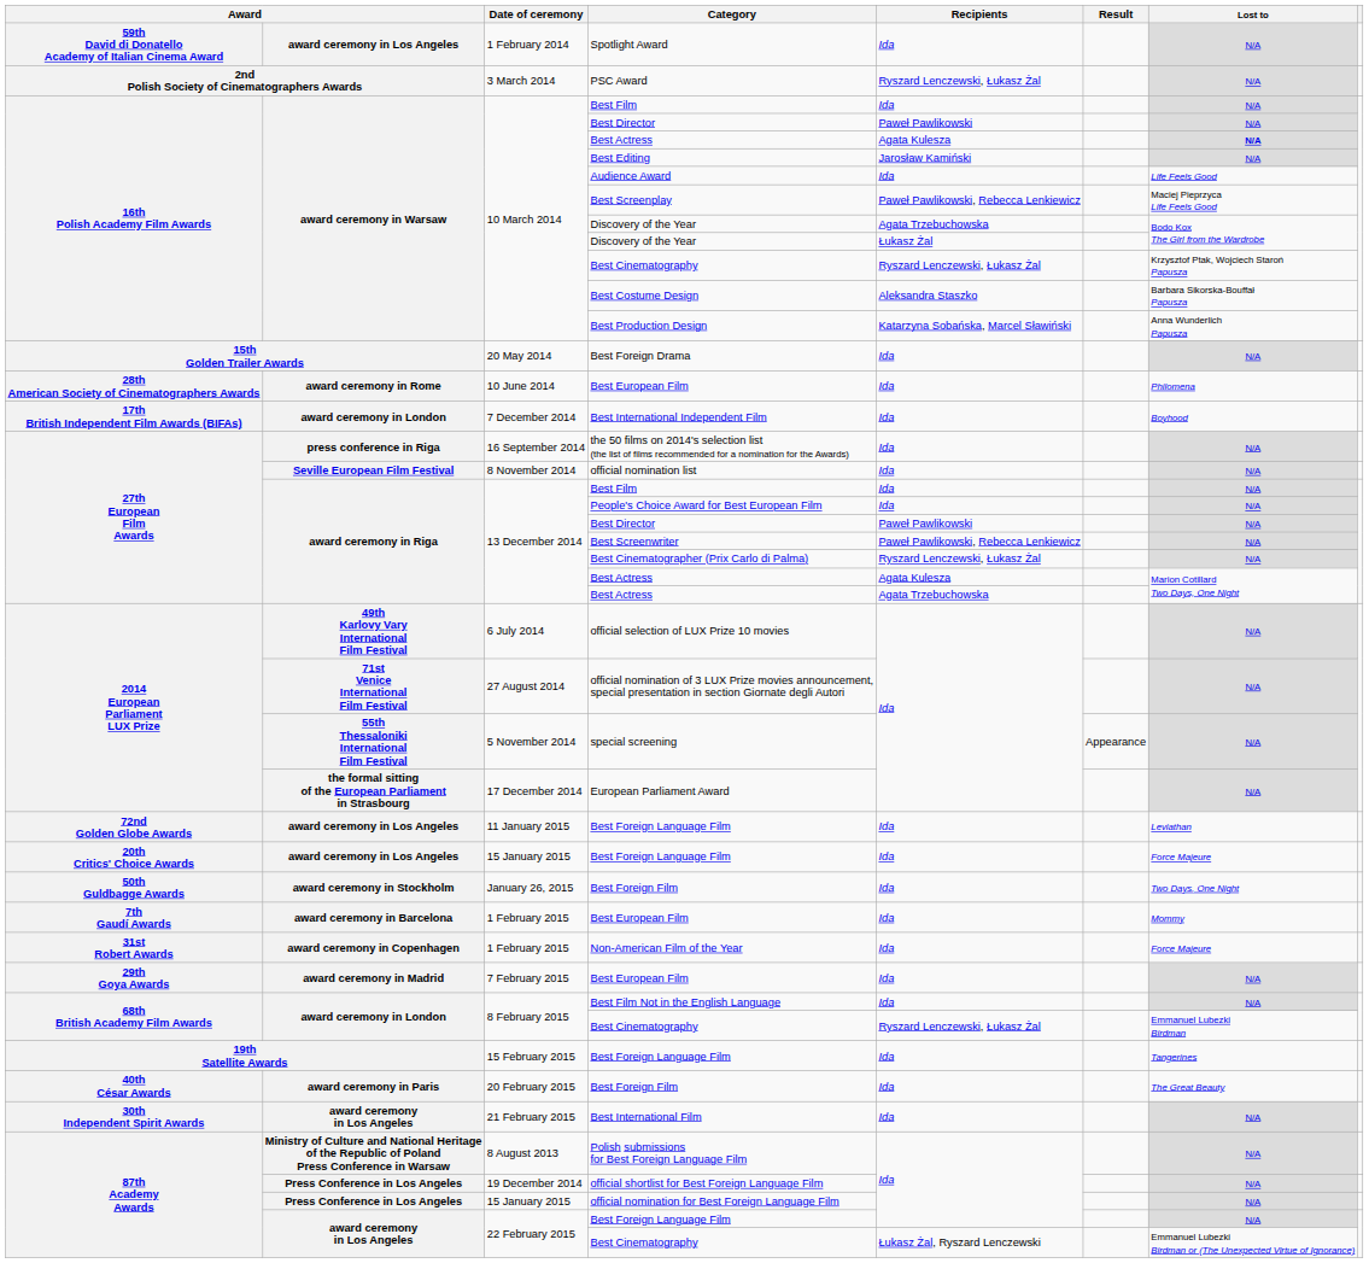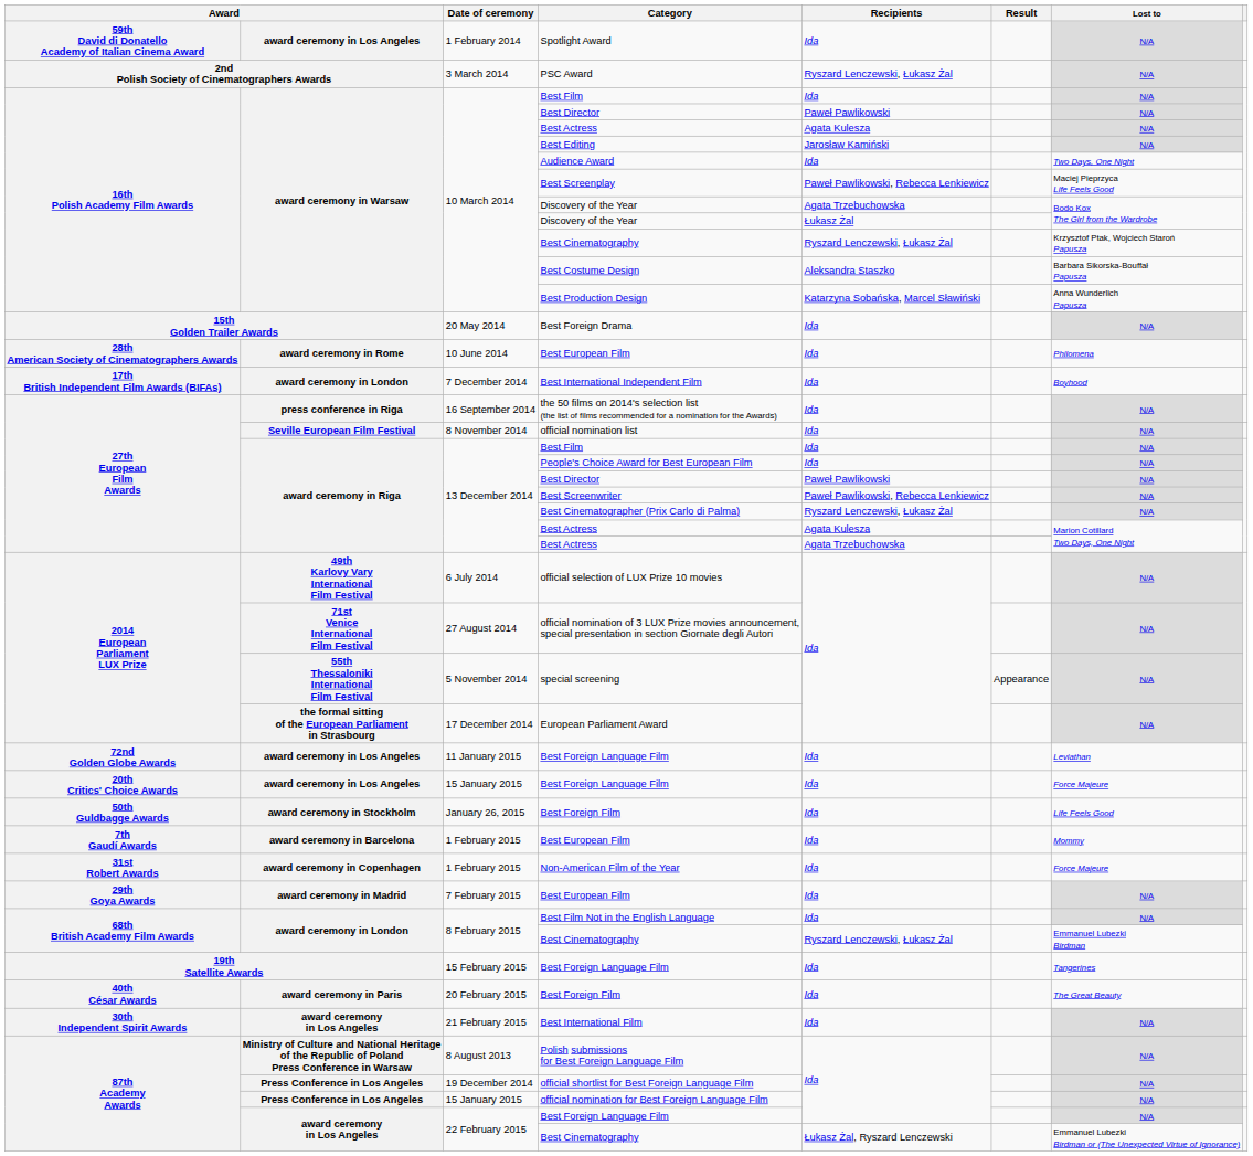 <table class="wikitable plainrowheaders sortable" style="font-size: 95%;">
 <tr>
 <th scope="col" colspan="2">Award</th>
 <th scope="col">Date of ceremony</th>
 <th scope="col">Category</th>
 <th scope="col">Recipients</th>
 <th scope="col">Result</th>
 <th scope="col"><small>Lost to</small></th>
 <th scope="col" class="unsortable"></th>
 </tr>
 <tr>
 <th scope="row"><a href='#'>59th <br>David di Donatello <br>Academy of Italian Cinema Award</a></th>
 <th scope="row">award ceremony in Los Angeles</th>
 <td scope="row">1 February 2014</td>
 <td>Spotlight Award</td>
 <td><em><a href='#'>Ida</a></em></td>
 <td></td>
 <td style="background:#dcdcdc; text-align:center;"><small><a href='#'>N/A</a></small></td>
 <td style="text-align:center;"></td>
 </tr>
 <tr>
 <th scope="row" colspan="2">2nd <br>Polish Society of Cinematographers Awards</th>
 <td scope="row">3 March 2014</td>
 <td>PSC Award</td>
 <td><a href='#'>Ryszard Lenczewski</a>, <a href='#'>Łukasz Żal</a></td>
 <td></td>
 <td style="background:#dcdcdc; text-align:center;"><small><a href='#'>N/A</a></small></td>
 <td style="text-align:center;"></td>
 </tr>
 <tr>
 <th scope="row" rowspan="11"><a href='#'>16th <br>Polish Academy Film Awards</a></th>
 <th scope="row" rowspan="11">award ceremony in Warsaw</th>
 <td scope="row" rowspan="11">10 March 2014</td>
 <td><a href='#'>Best Film</a></td>
 <td><em><a href='#'>Ida</a></em></td>
 <td></td>
 <td style="background:#dcdcdc; text-align:center;"><small><a href='#'>N/A</a></small></td>
 <td style="text-align:center;" rowspan="11"></td>
 </tr>
 <tr>
 <td><a href='#'>Best Director</a></td>
 <td><a href='#'>Paweł Pawlikowski</a></td>
 <td></td>
 <td style="background:#dcdcdc; text-align:center;"><small><a href='#'>N/A</a></small></td>
 </tr>
 <tr>
 <td><a href='#'>Best Actress</a></td>
 <td><a href='#'>Agata Kulesza</a></td>
 <td></td>
-<td style="background:#dcdcdc; text-align:center;"><strong><small><a href='#'>N/A</a></small></strong></td>
+<td style="background:#dcdcdc; text-align:center;"><small><a href='#'>N/A</a></small></td>
 </tr>
 <tr>
 <td><a href='#'>Best Editing</a></td>
 <td><a href='#'>Jarosław Kamiński</a></td>
 <td></td>
 <td style="background:#dcdcdc; text-align:center;"><small><a href='#'>N/A</a></small></td>
 </tr>
 <tr>
 <td><a href='#'>Audience Award</a></td>
 <td><em><a href='#'>Ida</a></em></td>
 <td></td>
-<td><small><em><a href='#'>Life Feels Good</a></em></small></td>
+<td><small><em><a href='#'>Two Days, One Night</a></em></small></td>
 </tr>
 <tr>
 <td><a href='#'>Best Screenplay</a></td>
 <td><a href='#'>Paweł Pawlikowski</a>, <a href='#'>Rebecca Lenkiewicz</a></td>
 <td></td>
 <td><small>Maciej Pieprzyca<br><em><a href='#'>Life Feels Good</a></em></small></td>
 </tr>
 <tr>
 <td>Discovery of the Year</td>
 <td><a href='#'>Agata Trzebuchowska</a></td>
 <td></td>
 <td rowspan="2"><small><a href='#'>Bodo Kox</a><br><em><a href='#'>The Girl from the Wardrobe</a></em></small></td>
 </tr>
 <tr>
 <td>Discovery of the Year</td>
 <td><a href='#'>Łukasz Żal</a></td>
 <td></td>
 </tr>
 <tr>
 <td><a href='#'>Best Cinematography</a></td>
 <td><a href='#'>Ryszard Lenczewski</a>, <a href='#'>Łukasz Żal</a></td>
 <td></td>
 <td><small>Krzysztof Ptak, Wojciech Staroń<br><em><a href='#'>Papusza</a></em></small></td>
 </tr>
 <tr>
 <td><a href='#'>Best Costume Design</a></td>
 <td><a href='#'>Aleksandra Staszko</a></td>
 <td></td>
 <td><small>Barbara Sikorska-Bouffał<br><em><a href='#'>Papusza</a></em></small></td>
 </tr>
 <tr>
 <td><a href='#'>Best Production Design</a></td>
 <td><a href='#'>Katarzyna Sobańska</a>, <a href='#'>Marcel Sławiński</a></td>
 <td></td>
 <td><small>Anna Wunderlich<br><em><a href='#'>Papusza</a></em></small></td>
 </tr>
 <tr>
 <th scope="row" colspan="2"><a href='#'>15th <br>Golden Trailer Awards</a></th>
 <td scope="row">20 May 2014</td>
 <td>Best Foreign Drama</td>
 <td><em><a href='#'>Ida</a></em></td>
 <td></td>
 <td style="background:#dcdcdc; text-align:center;"><small><a href='#'>N/A</a></small></td>
 <td style="text-align:center;"></td>
 </tr>
 <tr>
 <th scope="row"><a href='#'>28th <br>American Society of Cinematographers Awards</a></th>
 <th scope="row">award ceremony in Rome</th>
 <td scope="row">10 June 2014</td>
 <td><a href='#'>Best European Film</a></td>
 <td><em><a href='#'>Ida</a></em></td>
 <td></td>
 <td><small><em><a href='#'>Philomena</a></em></small></td>
 <td style="text-align:center;"></td>
 </tr>
 <tr>
 <th scope="row"><a href='#'>17th</a> <br><a href='#'>British Independent Film Awards (BIFAs)</a></th>
 <th scope="row">award ceremony in London</th>
 <td scope="row">7 December 2014</td>
 <td><a href='#'>Best International Independent Film</a></td>
 <td><em><a href='#'>Ida</a></em></td>
 <td></td>
 <td><small><em><a href='#'>Boyhood</a></em></small></td>
 <td style="text-align:center;"></td>
 </tr>
 <tr>
 <th scope="row" rowspan="9"><a href='#'>27th</a> <br><a href='#'>European <br>Film <br>Awards</a></th>
 <th scope="row">press conference in Riga</th>
 <td scope="row">16 September 2014</td>
 <td>the 50 films on 2014's selection list<br><small>(the list of films recommended for a nomination for the Awards)</small></td>
 <td><em><a href='#'>Ida</a></em></td>
 <td></td>
 <td style="background:#dcdcdc; text-align:center;"><small><a href='#'>N/A</a></small></td>
 <td style="text-align:center;"></td>
 </tr>
 <tr>
 <th scope="row"><a href='#'>Seville European Film Festival</a></th>
 <td scope="row">8 November 2014</td>
 <td>official nomination list</td>
 <td><em><a href='#'>Ida</a></em></td>
 <td></td>
 <td style="background:#dcdcdc; text-align:center;"><small><a href='#'>N/A</a></small></td>
 <td style="text-align:center;"></td>
 </tr>
 <tr>
 <th scope="row" rowspan="7">award ceremony in Riga</th>
 <td scope="row" rowspan="7">13 December 2014</td>
 <td><a href='#'>Best Film</a></td>
 <td><em><a href='#'>Ida</a></em></td>
 <td></td>
 <td style="background:#dcdcdc; text-align:center;"><small><a href='#'>N/A</a></small></td>
 <td style="text-align:center;" rowspan="7"></td>
 </tr>
 <tr>
 <td><a href='#'>People's Choice Award for Best European Film</a></td>
 <td><em><a href='#'>Ida</a></em></td>
 <td></td>
 <td style="background:#dcdcdc; text-align:center;"><small><a href='#'>N/A</a></small></td>
 </tr>
 <tr>
 <td><a href='#'>Best Director</a></td>
 <td><a href='#'>Paweł Pawlikowski</a></td>
 <td></td>
 <td style="background:#dcdcdc; text-align:center;"><small><a href='#'>N/A</a></small></td>
 </tr>
 <tr>
 <td><a href='#'>Best Screenwriter</a></td>
 <td><a href='#'>Paweł Pawlikowski</a>, <a href='#'>Rebecca Lenkiewicz</a></td>
 <td></td>
 <td style="background:#dcdcdc; text-align:center;"><small><a href='#'>N/A</a></small></td>
 </tr>
 <tr>
 <td><a href='#'>Best Cinematographer (Prix Carlo di Palma)</a></td>
 <td><a href='#'>Ryszard Lenczewski</a>, <a href='#'>Łukasz Żal</a></td>
 <td></td>
 <td style="background:#dcdcdc; text-align:center;"><small><a href='#'>N/A</a></small></td>
 </tr>
 <tr>
 <td><a href='#'>Best Actress</a></td>
 <td><a href='#'>Agata Kulesza</a></td>
 <td></td>
 <td rowspan="2"><small><a href='#'>Marion Cotillard</a><br><em><a href='#'>Two Days, One Night</a></em></small></td>
 </tr>
 <tr>
 <td><a href='#'>Best Actress</a></td>
 <td><a href='#'>Agata Trzebuchowska</a></td>
 <td></td>
 </tr>
 <tr>
 <th scope="row" rowspan="4"><a href='#'>2014 <br> European <br>Parliament <br>LUX Prize</a></th>
 <th scope="row"><a href='#'>49th <br>Karlovy Vary <br>International <br>Film Festival</a></th>
 <td scope="row">6 July 2014</td>
 <td>official selection of LUX Prize 10 movies</td>
 <td rowspan="4"><em><a href='#'>Ida</a></em></td>
 <td></td>
 <td style="background:#dcdcdc; text-align:center;"><small><a href='#'>N/A</a></small></td>
 <td style="text-align:center;" rowspan="4"></td>
 </tr>
 <tr>
 <th scope="row"><a href='#'>71st <br>Venice <br>International <br>Film Festival</a></th>
 <td>27 August 2014</td>
 <td>official nomination of 3 LUX Prize movies announcement, <br>special presentation in section Giornate degli Autori</td>
 <td></td>
 <td style="background:#dcdcdc; text-align:center;"><small><a href='#'>N/A</a></small></td>
 </tr>
 <tr>
 <th scope="row"><a href='#'>55th <br>Thessaloniki <br>International <br>Film Festival</a></th>
 <td>5 November 2014</td>
 <td>special screening</td>
 <td style="text-align:center;">Appearance</td>
 <td style="background:#dcdcdc; text-align:center;"><small><a href='#'>N/A</a></small></td>
 </tr>
 <tr>
 <th scope="row">the formal sitting <br>of the <a href='#'>European Parliament</a> <br>in Strasbourg</th>
 <td>17 December 2014</td>
 <td>European Parliament Award</td>
 <td></td>
 <td style="background:#dcdcdc; text-align:center;"><small><a href='#'>N/A</a></small></td>
 </tr>
 <tr>
 <th scope="row"><a href='#'>72nd</a> <br><a href='#'>Golden Globe Awards</a></th>
 <th scope="row">award ceremony in Los Angeles</th>
 <td scope="row">11 January 2015</td>
 <td><a href='#'>Best Foreign Language Film</a></td>
 <td><em><a href='#'>Ida</a></em></td>
 <td></td>
 <td><small><em><a href='#'>Leviathan</a></em></small></td>
 <td style="text-align:center;"></td>
 </tr>
 <tr>
 <th scope="row"><a href='#'>20th</a> <br><a href='#'>Critics' Choice Awards</a></th>
 <th scope="row">award ceremony in Los Angeles</th>
 <td scope="row">15 January 2015</td>
 <td><a href='#'>Best Foreign Language Film</a></td>
 <td><em><a href='#'>Ida</a></em></td>
 <td></td>
 <td><small> <em><a href='#'>Force Majeure</a></em></small></td>
 <td style="text-align:center;"></td>
 </tr>
 <tr>
 <th scope="row"><a href='#'>50th</a> <br><a href='#'>Guldbagge Awards</a></th>
 <th scope="row">award ceremony in Stockholm</th>
 <td scope="row">January 26, 2015</td>
 <td><a href='#'>Best Foreign Film</a></td>
 <td><em><a href='#'>Ida</a></em></td>
 <td></td>
-<td><small><em><a href='#'>Two Days, One Night</a></em></small></td>
+<td><small><em><a href='#'>Life Feels Good</a></em></small></td>
 <td style="text-align:center;"></td>
 </tr>
 <tr>
 <th scope="row"><a href='#'>7th</a> <br><a href='#'>Gaudí Awards</a></th>
 <th scope="row">award ceremony in Barcelona</th>
 <td scope="row">1 February 2015</td>
 <td><a href='#'>Best European Film</a></td>
 <td><em><a href='#'>Ida</a></em></td>
 <td></td>
 <td><small><em><a href='#'>Mommy</a></em></small></td>
 <td style="text-align:center;"></td>
 </tr>
 <tr>
 <th scope="row"><a href='#'>31st <br>Robert Awards</a></th>
 <th scope="row">award ceremony in Copenhagen</th>
 <td scope="row">1 February 2015</td>
 <td><a href='#'>Non-American Film of the Year</a></td>
 <td><em><a href='#'>Ida</a></em></td>
 <td></td>
 <td><small><em><a href='#'>Force Majeure</a></em></small></td>
 <td style="text-align:center;"></td>
 </tr>
 <tr>
 <th scope="row"><a href='#'>29th</a> <br><a href='#'>Goya Awards</a></th>
 <th scope="row">award ceremony in Madrid</th>
 <td scope="row">7 February 2015</td>
 <td><a href='#'>Best European Film</a></td>
 <td><em><a href='#'>Ida</a></em></td>
 <td></td>
 <td style="background:#dcdcdc; text-align:center;"><small><a href='#'>N/A</a></small></td>
 <td style="text-align:center;"></td>
 </tr>
 <tr>
 <th scope="row" rowspan="2"><a href='#'>68th</a> <br><a href='#'>British Academy Film Awards</a></th>
 <th scope="row" rowspan="2">award ceremony in London</th>
 <td scope="row" rowspan="2">8 February 2015</td>
 <td><a href='#'>Best Film Not in the English Language</a></td>
 <td><em><a href='#'>Ida</a></em></td>
 <td></td>
 <td style="background:#dcdcdc; text-align:center;"><small><a href='#'>N/A</a></small></td>
 <td style="text-align:center;" rowspan="2"></td>
 </tr>
 <tr>
 <td><a href='#'>Best Cinematography</a></td>
 <td><a href='#'>Ryszard Lenczewski</a>, <a href='#'>Łukasz Żal</a></td>
 <td></td>
 <td><small><a href='#'>Emmanuel Lubezki</a><br><em><a href='#'>Birdman</a></em></small></td>
 </tr>
 <tr>
 <th scope="row" colspan="2"><a href='#'>19th</a> <br><a href='#'>Satellite Awards</a></th>
 <td scope="row">15 February 2015</td>
 <td><a href='#'>Best Foreign Language Film</a></td>
 <td><em><a href='#'>Ida</a></em></td>
 <td></td>
 <td><small><em><a href='#'>Tangerines</a></em></small></td>
 <td style="text-align:center;"></td>
 </tr>
 <tr>
 <th scope="row"><a href='#'>40th</a> <br><a href='#'>César Awards</a></th>
 <th scope="row">award ceremony in Paris</th>
 <td scope="row">20 February 2015</td>
 <td><a href='#'>Best Foreign Film</a></td>
 <td><em><a href='#'>Ida</a></em></td>
 <td></td>
 <td><small><em><a href='#'>The Great Beauty</a></em></small></td>
 <td style="text-align:center;"></td>
 </tr>
 <tr>
 <th scope="row"><a href='#'>30th</a> <br><a href='#'>Independent Spirit Awards</a></th>
 <th scope="row">award ceremony <br> in Los Angeles</th>
 <td scope="row">21 February 2015</td>
 <td><a href='#'>Best International Film</a></td>
 <td><em><a href='#'>Ida</a></em></td>
 <td></td>
 <td style="background:#dcdcdc; text-align:center;"><small><a href='#'>N/A</a></small></td>
 <td style="text-align:center;"></td>
 </tr>
 <tr>
 <th scope="row" rowspan="5"><a href='#'>87th <br> Academy <br>Awards</a></th>
 <th scope="row">Ministry of Culture and National Heritage<br> of the Republic of Poland<br>Press Conference in Warsaw</th>
 <td scope="row">8 August 2013</td>
 <td><a href='#'>Polish</a> <a href='#'>submissions</a> <br><a href='#'>for Best Foreign Language Film</a></td>
 <td rowspan="4"><em><a href='#'>Ida</a></em></td>
 <td></td>
 <td style="background:#dcdcdc; text-align:center;"><small><a href='#'>N/A</a></small></td>
 <td style="text-align:center;"></td>
 </tr>
 <tr>
 <th scope="row">Press Conference in Los Angeles</th>
 <td>19 December 2014</td>
 <td><a href='#'>official shortlist for Best Foreign Language Film</a></td>
 <td></td>
 <td style="background:#dcdcdc; text-align:center;"><small><a href='#'>N/A</a></small></td>
 <td style="text-align:center;"></td>
 </tr>
 <tr>
 <th scope="row">Press Conference in Los Angeles</th>
 <td>15 January 2015</td>
 <td><a href='#'>official nomination for Best Foreign Language Film</a></td>
 <td></td>
 <td style="background:#dcdcdc; text-align:center;"><small><a href='#'>N/A</a></small></td>
 <td style="text-align:center;"></td>
 </tr>
 <tr>
 <th scope="row" rowspan="2">award ceremony <br> in Los Angeles</th>
 <td rowspan="2">22 February 2015</td>
 <td><a href='#'>Best Foreign Language Film</a></td>
 <td></td>
 <td style="background:#dcdcdc; text-align:center;"><small><a href='#'>N/A</a></small></td>
 <td rowspan="2" style="text-align:center;"></td>
 </tr>
 <tr>
 <td><a href='#'>Best Cinematography</a></td>
 <td><a href='#'>Łukasz Żal</a>, Ryszard Lenczewski</td>
 <td></td>
 <td><small>Emmanuel Lubezki<br><em><a href='#'>Birdman or (The Unexpected Virtue of Ignorance)</a></em></small></td>
 </tr>
 </table>
